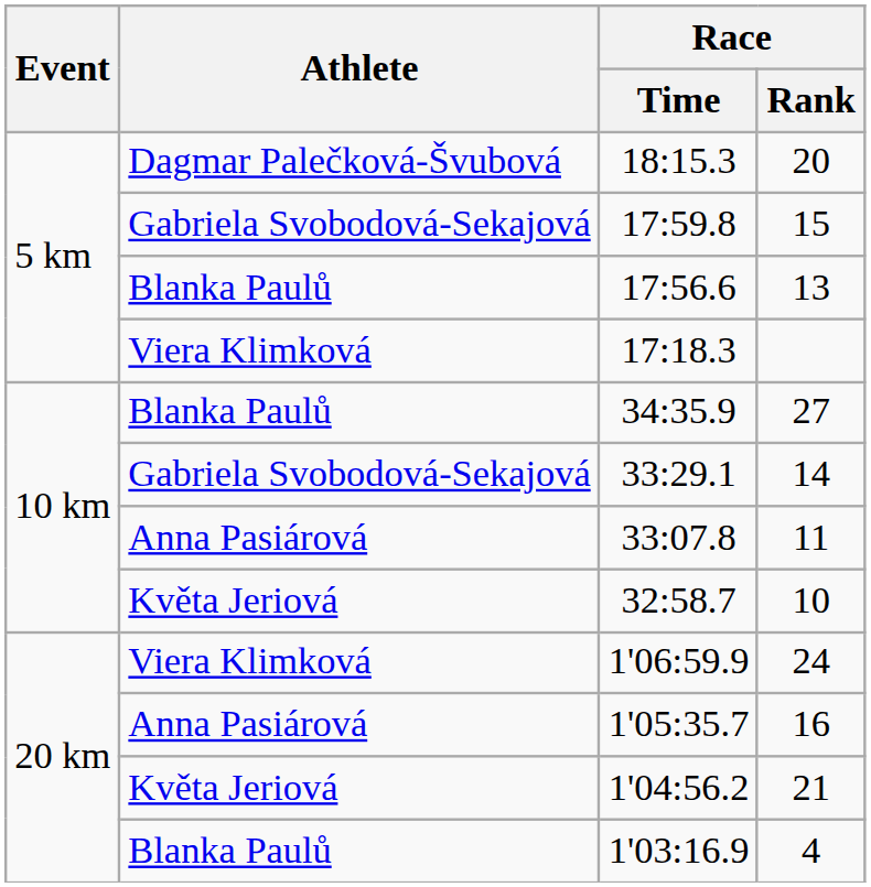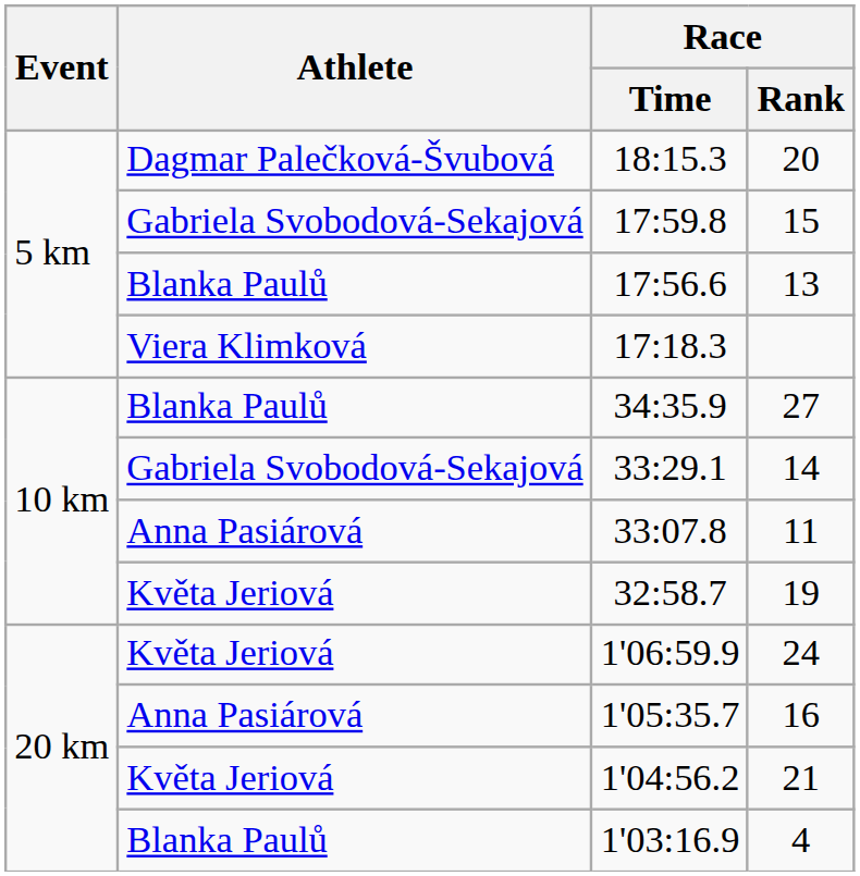 <table class="wikitable" border="1" style="font-size:90%">
 <tr>
 <th rowspan=2>Event</th>
 <th rowspan=2>Athlete</th>
 <th colspan=2>Race</th>
 </tr>
 <tr>
 <th>Time</th>
 <th>Rank</th>
 </tr>
 <tr>
 <td rowspan=4>5 km</td>
 <td><a href='#'>Dagmar Palečková-Švubová</a></td>
 <td align=center>18:15.3</td>
 <td align=center>20</td>
 </tr>
 <tr>
 <td><a href='#'>Gabriela Svobodová-Sekajová</a></td>
 <td align=center>17:59.8</td>
 <td align=center>15</td>
 </tr>
 <tr>
 <td><a href='#'>Blanka Paulů</a></td>
 <td align=center>17:56.6</td>
 <td align=center>13</td>
 </tr>
 <tr>
 <td><a href='#'>Viera Klimková</a></td>
 <td align=center>17:18.3</td>
 <td align=center></td>
 </tr>
 <tr>
 <td rowspan=4>10 km</td>
 <td><a href='#'>Blanka Paulů</a></td>
 <td align=center>34:35.9</td>
 <td align=center>27</td>
 </tr>
 <tr>
 <td><a href='#'>Gabriela Svobodová-Sekajová</a></td>
 <td align=center>33:29.1</td>
 <td align=center>14</td>
 </tr>
 <tr>
 <td><a href='#'>Anna Pasiárová</a></td>
 <td align=center>33:07.8</td>
 <td align=center>11</td>
 </tr>
 <tr>
 <td><a href='#'>Květa Jeriová</a></td>
 <td align=center>32:58.7</td>
-<td align=center>10</td>
+<td align=center>19</td>
 </tr>
 <tr>
 <td rowspan=4>20 km</td>
-<td><a href='#'>Viera Klimková</a></td>
+<td><a href='#'>Květa Jeriová</a></td>
 <td align=center>1'06:59.9</td>
 <td align=center>24</td>
 </tr>
 <tr>
 <td><a href='#'>Anna Pasiárová</a></td>
 <td align=center>1'05:35.7</td>
 <td align=center>16</td>
 </tr>
 <tr>
 <td><a href='#'>Květa Jeriová</a></td>
 <td align=center>1'04:56.2</td>
 <td align=center>21</td>
 </tr>
 <tr>
 <td><a href='#'>Blanka Paulů</a></td>
 <td align=center>1'03:16.9</td>
 <td align=center>4</td>
 </tr>
 </table>
